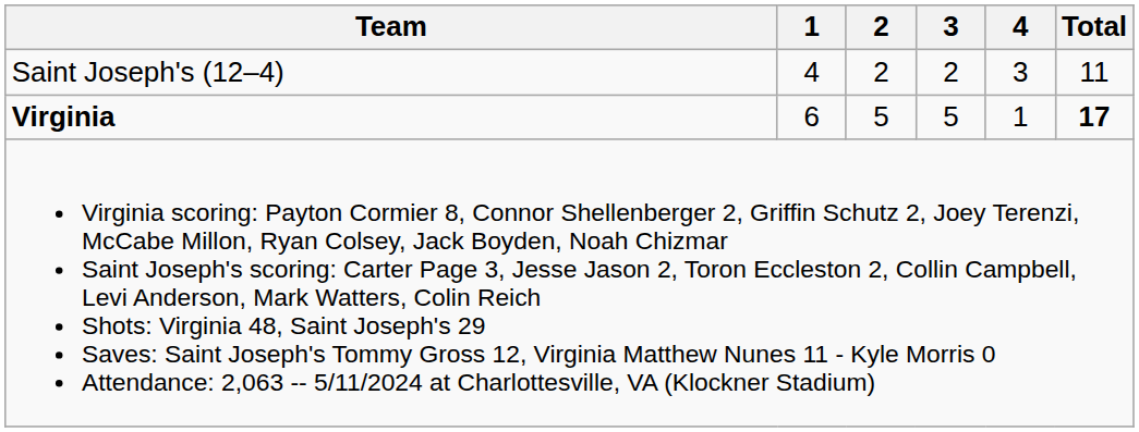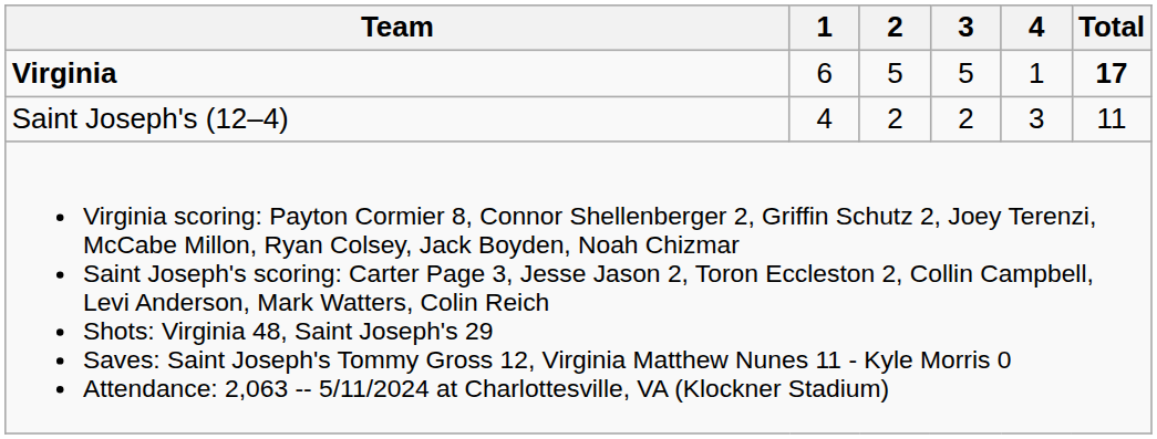 <table class="wikitable" style="text-align:center; max-width:40em">
 <tr>
 <th>Team</th>
 <th style="width:2em">1</th>
 <th style="width:2em">2</th>
 <th style="width:2em">3</th>
 <th style="width:2em">4</th>
 <th style="width:2em">Total</th>
 </tr>
 <tr>
+<td style="text-align:left"><strong>Virginia</strong></td>
+<td>6</td>
+<td>5</td>
+<td>5</td>
+<td>1</td>
+<td><strong>17</strong></td>
+</tr>
+<tr>
 <td style="text-align:left">Saint Joseph's (12–4)</td>
 <td>4</td>
 <td>2</td>
 <td>2</td>
 <td>3</td>
 <td>11</td>
 </tr>
 <tr>
-<td style="text-align:left"><strong>Virginia</strong></td>
-<td>6</td>
-<td>5</td>
-<td>5</td>
-<td>1</td>
-<td><strong>17</strong></td>
-</tr>
-<tr>
 <td colspan=6 style="text-align:left; font-size:88%;"><br><ul><li>Virginia scoring: Payton Cormier 8, Connor Shellenberger 2, Griffin Schutz 2, Joey Terenzi, McCabe Millon, Ryan Colsey, Jack Boyden, Noah Chizmar</li><li>Saint Joseph's scoring: Carter Page 3, Jesse Jason 2, Toron Eccleston 2, Collin Campbell, Levi Anderson, Mark Watters, Colin Reich</li><li>Shots: Virginia 48, Saint Joseph's 29</li><li>Saves: Saint Joseph's Tommy Gross 12, Virginia Matthew Nunes 11 - Kyle Morris 0</li><li>Attendance: 2,063 -- 5/11/2024 at Charlottesville, VA (Klockner Stadium)</li></ul></td>
 </tr>
 </table>
